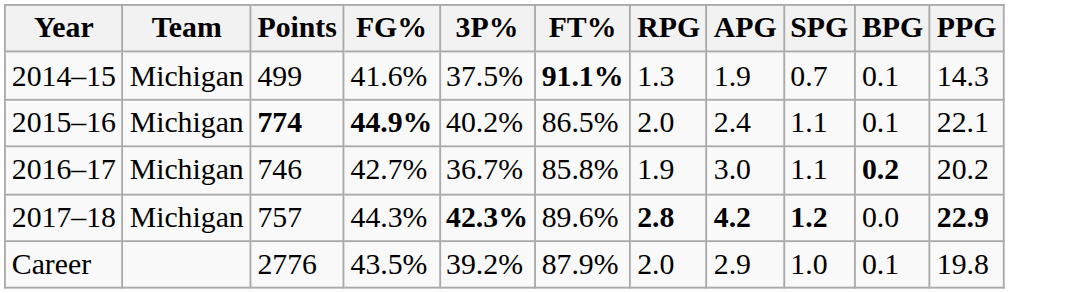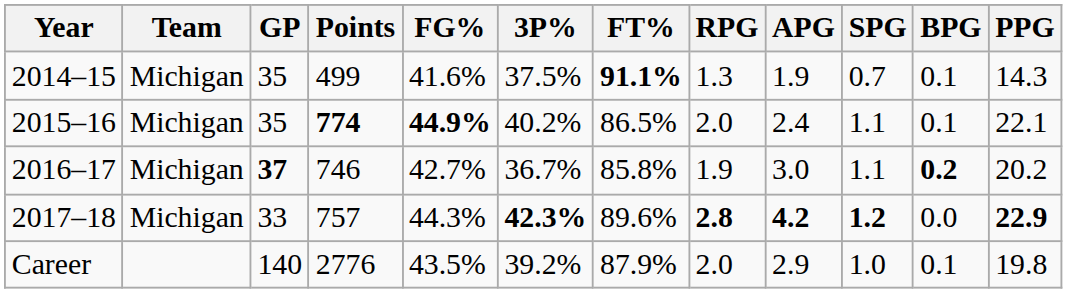 <table class="wikitable">
 <tr>
 <th>Year</th>
 <th>Team</th>
+<th>GP</th>
 <th>Points</th>
 <th>FG%</th>
 <th>3P%</th>
 <th>FT%</th>
 <th>RPG</th>
 <th>APG</th>
 <th>SPG</th>
 <th>BPG</th>
 <th>PPG</th>
 </tr>
 <tr>
 <td>2014–15</td>
 <td>Michigan</td>
+<td>35</td>
 <td>499</td>
 <td>41.6%</td>
 <td>37.5%</td>
 <td><strong>91.1%</strong></td>
 <td>1.3</td>
 <td>1.9</td>
 <td>0.7</td>
 <td>0.1</td>
 <td>14.3</td>
 </tr>
 <tr>
 <td>2015–16</td>
 <td>Michigan</td>
+<td>35</td>
 <td><strong>774</strong></td>
 <td><strong>44.9%</strong></td>
 <td>40.2%</td>
 <td>86.5%</td>
 <td>2.0</td>
 <td>2.4</td>
 <td>1.1</td>
 <td>0.1</td>
 <td>22.1</td>
 </tr>
 <tr>
 <td>2016–17</td>
 <td>Michigan</td>
+<td><strong>37</strong></td>
 <td>746</td>
 <td>42.7%</td>
 <td>36.7%</td>
 <td>85.8%</td>
 <td>1.9</td>
 <td>3.0</td>
 <td>1.1</td>
 <td><strong>0.2</strong></td>
 <td>20.2</td>
 </tr>
 <tr>
 <td>2017–18</td>
 <td>Michigan</td>
+<td>33</td>
 <td>757</td>
 <td>44.3%</td>
 <td><strong>42.3%</strong></td>
 <td>89.6%</td>
 <td><strong>2.8</strong></td>
 <td><strong>4.2</strong></td>
 <td><strong>1.2</strong></td>
 <td>0.0</td>
 <td><strong>22.9</strong></td>
 </tr>
 <tr>
 <td>Career</td>
 <td></td>
+<td>140</td>
 <td>2776</td>
 <td>43.5%</td>
 <td>39.2%</td>
 <td>87.9%</td>
 <td>2.0</td>
 <td>2.9</td>
 <td>1.0</td>
 <td>0.1</td>
 <td>19.8</td>
 </tr>
 </table>
